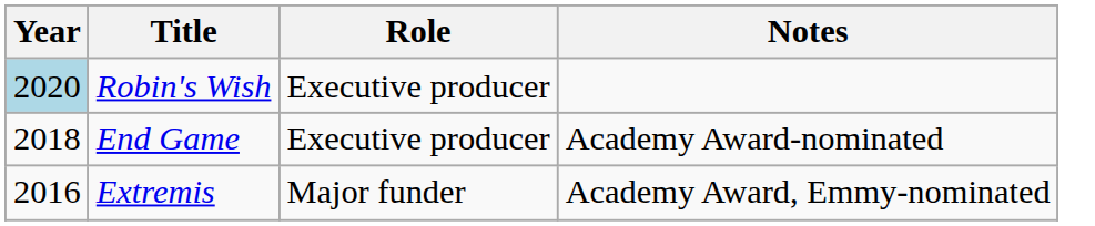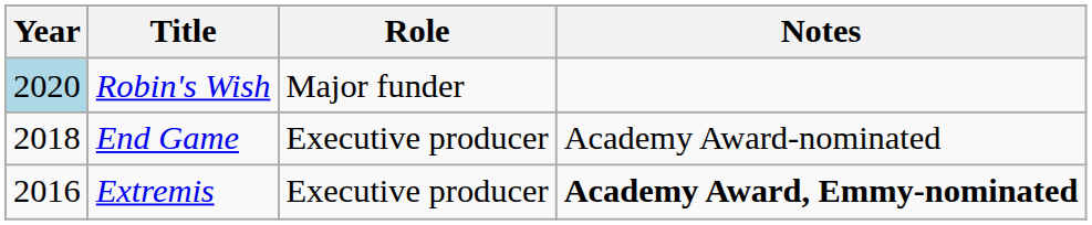 <table class="wikitable">
 <tr>
 <th>Year</th>
 <th>Title</th>
 <th>Role</th>
 <th>Notes</th>
 </tr>
 <tr>
 <td style="background: lightblue;">2020</td>
 <td><em><a href='#'>Robin's Wish</a></em></td>
-<td>Executive producer</td>
+<td>Major funder</td>
 </tr>
 <tr>
 <td>2018</td>
 <td><em><a href='#'>End Game</a></em></td>
 <td>Executive producer</td>
 <td>Academy Award-nominated</td>
 </tr>
 <tr>
 <td>2016</td>
 <td><em><a href='#'>Extremis</a></em></td>
-<td>Major funder</td>
-<td>Academy Award, Emmy-nominated</td>
+<td>Executive producer</td>
+<td><strong>Academy Award, Emmy-nominated</strong></td>
 </tr>
 </table>
